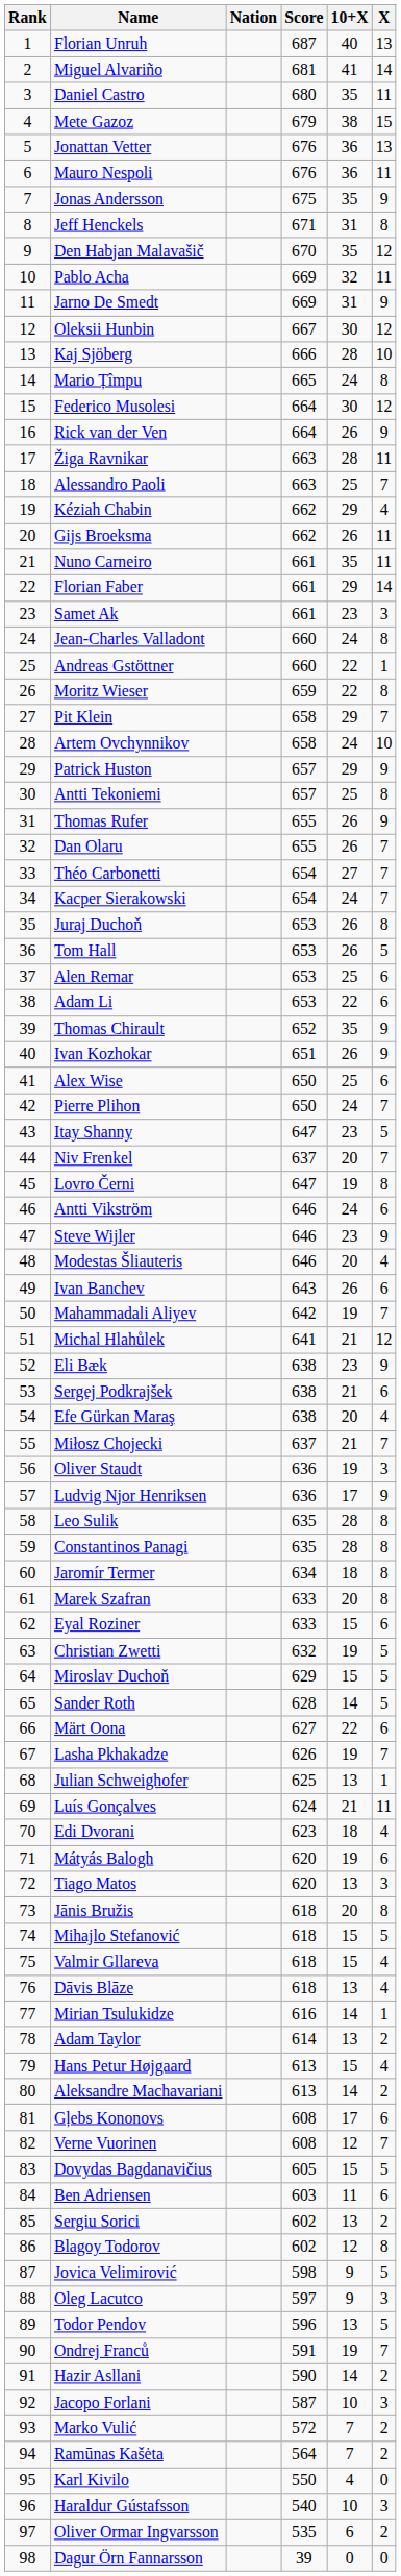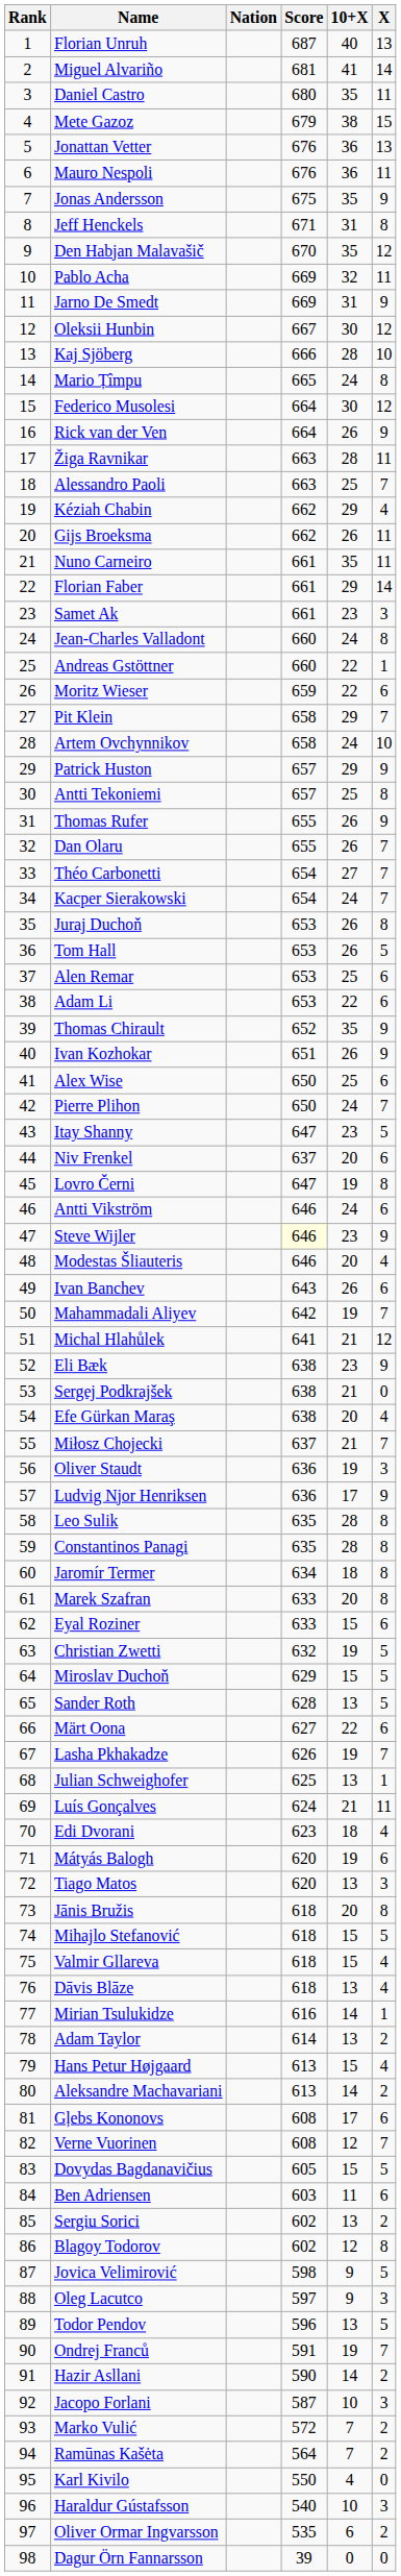 <table class="wikitable sortable" style="text-align:center">
 <tr>
 <th>Rank</th>
 <th>Name</th>
 <th>Nation</th>
 <th>Score</th>
 <th>10+X</th>
 <th>X</th>
 </tr>
 <tr>
 <td>1</td>
 <td align=left><a href='#'>Florian Unruh</a></td>
 <td align=left></td>
 <td>687</td>
 <td>40</td>
 <td>13</td>
 </tr>
 <tr>
 <td>2</td>
 <td align=left><a href='#'>Miguel Alvariño</a></td>
 <td align=left></td>
 <td>681</td>
 <td>41</td>
 <td>14</td>
 </tr>
 <tr>
 <td>3</td>
 <td align=left><a href='#'>Daniel Castro</a></td>
 <td align=left></td>
 <td>680</td>
 <td>35</td>
 <td>11</td>
 </tr>
 <tr>
 <td>4</td>
 <td align=left><a href='#'>Mete Gazoz</a></td>
 <td align=left></td>
 <td>679</td>
 <td>38</td>
 <td>15</td>
 </tr>
 <tr>
 <td>5</td>
 <td align=left><a href='#'>Jonattan Vetter</a></td>
 <td align=left></td>
 <td>676</td>
 <td>36</td>
 <td>13</td>
 </tr>
 <tr>
 <td>6</td>
 <td align=left><a href='#'>Mauro Nespoli</a></td>
 <td align=left></td>
 <td>676</td>
 <td>36</td>
 <td>11</td>
 </tr>
 <tr>
 <td>7</td>
 <td align=left><a href='#'>Jonas Andersson</a></td>
 <td align=left></td>
 <td>675</td>
 <td>35</td>
 <td>9</td>
 </tr>
 <tr>
 <td>8</td>
 <td align=left><a href='#'>Jeff Henckels</a></td>
 <td align=left></td>
 <td>671</td>
 <td>31</td>
 <td>8</td>
 </tr>
 <tr>
 <td>9</td>
 <td align=left><a href='#'>Den Habjan Malavašič</a></td>
 <td align=left></td>
 <td>670</td>
 <td>35</td>
 <td>12</td>
 </tr>
 <tr>
 <td>10</td>
 <td align=left><a href='#'>Pablo Acha</a></td>
 <td align=left></td>
 <td>669</td>
 <td>32</td>
 <td>11</td>
 </tr>
 <tr>
 <td>11</td>
 <td align=left><a href='#'>Jarno De Smedt</a></td>
 <td align=left></td>
 <td>669</td>
 <td>31</td>
 <td>9</td>
 </tr>
 <tr>
 <td>12</td>
 <td align=left><a href='#'>Oleksii Hunbin</a></td>
 <td align=left></td>
 <td>667</td>
 <td>30</td>
 <td>12</td>
 </tr>
 <tr>
 <td>13</td>
 <td align=left><a href='#'>Kaj Sjöberg</a></td>
 <td align=left></td>
 <td>666</td>
 <td>28</td>
 <td>10</td>
 </tr>
 <tr>
 <td>14</td>
 <td align=left><a href='#'>Mario Țîmpu</a></td>
 <td align=left></td>
 <td>665</td>
 <td>24</td>
 <td>8</td>
 </tr>
 <tr>
 <td>15</td>
 <td align=left><a href='#'>Federico Musolesi</a></td>
 <td align=left></td>
 <td>664</td>
 <td>30</td>
 <td>12</td>
 </tr>
 <tr>
 <td>16</td>
 <td align=left><a href='#'>Rick van der Ven</a></td>
 <td align=left></td>
 <td>664</td>
 <td>26</td>
 <td>9</td>
 </tr>
 <tr>
 <td>17</td>
 <td align=left><a href='#'>Žiga Ravnikar</a></td>
 <td align=left></td>
 <td>663</td>
 <td>28</td>
 <td>11</td>
 </tr>
 <tr>
 <td>18</td>
 <td align=left><a href='#'>Alessandro Paoli</a></td>
 <td align=left></td>
 <td>663</td>
 <td>25</td>
 <td>7</td>
 </tr>
 <tr>
 <td>19</td>
 <td align=left><a href='#'>Kéziah Chabin</a></td>
 <td align=left></td>
 <td>662</td>
 <td>29</td>
 <td>4</td>
 </tr>
 <tr>
 <td>20</td>
 <td align=left><a href='#'>Gijs Broeksma</a></td>
 <td align=left></td>
 <td>662</td>
 <td>26</td>
 <td>11</td>
 </tr>
 <tr>
 <td>21</td>
 <td align=left><a href='#'>Nuno Carneiro</a></td>
 <td align=left></td>
 <td>661</td>
 <td>35</td>
 <td>11</td>
 </tr>
 <tr>
 <td>22</td>
 <td align=left><a href='#'>Florian Faber</a></td>
 <td align=left></td>
 <td>661</td>
 <td>29</td>
 <td>14</td>
 </tr>
 <tr>
 <td>23</td>
 <td align=left><a href='#'>Samet Ak</a></td>
 <td align=left></td>
 <td>661</td>
 <td>23</td>
 <td>3</td>
 </tr>
 <tr>
 <td>24</td>
 <td align=left><a href='#'>Jean-Charles Valladont</a></td>
 <td align=left></td>
 <td>660</td>
 <td>24</td>
 <td>8</td>
 </tr>
 <tr>
 <td>25</td>
 <td align=left><a href='#'>Andreas Gstöttner</a></td>
 <td align=left></td>
 <td>660</td>
 <td>22</td>
 <td>1</td>
 </tr>
 <tr>
 <td>26</td>
 <td align=left><a href='#'>Moritz Wieser</a></td>
 <td align=left></td>
 <td>659</td>
 <td>22</td>
-<td>8</td>
+<td>6</td>
 </tr>
 <tr>
 <td>27</td>
 <td align=left><a href='#'>Pit Klein</a></td>
 <td align=left></td>
 <td>658</td>
 <td>29</td>
 <td>7</td>
 </tr>
 <tr>
 <td>28</td>
 <td align=left><a href='#'>Artem Ovchynnikov</a></td>
 <td align=left></td>
 <td>658</td>
 <td>24</td>
 <td>10</td>
 </tr>
 <tr>
 <td>29</td>
 <td align=left><a href='#'>Patrick Huston</a></td>
 <td align=left></td>
 <td>657</td>
 <td>29</td>
 <td>9</td>
 </tr>
 <tr>
 <td>30</td>
 <td align=left><a href='#'>Antti Tekoniemi</a></td>
 <td align=left></td>
 <td>657</td>
 <td>25</td>
 <td>8</td>
 </tr>
 <tr>
 <td>31</td>
 <td align=left><a href='#'>Thomas Rufer</a></td>
 <td align=left></td>
 <td>655</td>
 <td>26</td>
 <td>9</td>
 </tr>
 <tr>
 <td>32</td>
 <td align=left><a href='#'>Dan Olaru</a></td>
 <td align=left></td>
 <td>655</td>
 <td>26</td>
 <td>7</td>
 </tr>
 <tr>
 <td>33</td>
 <td align=left><a href='#'>Théo Carbonetti</a></td>
 <td align=left></td>
 <td>654</td>
 <td>27</td>
 <td>7</td>
 </tr>
 <tr>
 <td>34</td>
 <td align=left><a href='#'>Kacper Sierakowski</a></td>
 <td align=left></td>
 <td>654</td>
 <td>24</td>
 <td>7</td>
 </tr>
 <tr>
 <td>35</td>
 <td align=left><a href='#'>Juraj Duchoň</a></td>
 <td align=left></td>
 <td>653</td>
 <td>26</td>
 <td>8</td>
 </tr>
 <tr>
 <td>36</td>
 <td align=left><a href='#'>Tom Hall</a></td>
 <td align=left></td>
 <td>653</td>
 <td>26</td>
 <td>5</td>
 </tr>
 <tr>
 <td>37</td>
 <td align=left><a href='#'>Alen Remar</a></td>
 <td align=left></td>
 <td>653</td>
 <td>25</td>
 <td>6</td>
 </tr>
 <tr>
 <td>38</td>
 <td align=left><a href='#'>Adam Li</a></td>
 <td align=left></td>
 <td>653</td>
 <td>22</td>
 <td>6</td>
 </tr>
 <tr>
 <td>39</td>
 <td align=left><a href='#'>Thomas Chirault</a></td>
 <td align=left></td>
 <td>652</td>
 <td>35</td>
 <td>9</td>
 </tr>
 <tr>
 <td>40</td>
 <td align=left><a href='#'>Ivan Kozhokar</a></td>
 <td align=left></td>
 <td>651</td>
 <td>26</td>
 <td>9</td>
 </tr>
 <tr>
 <td>41</td>
 <td align=left><a href='#'>Alex Wise</a></td>
 <td align=left></td>
 <td>650</td>
 <td>25</td>
 <td>6</td>
 </tr>
 <tr>
 <td>42</td>
 <td align=left><a href='#'>Pierre Plihon</a></td>
 <td align=left></td>
 <td>650</td>
 <td>24</td>
 <td>7</td>
 </tr>
 <tr>
 <td>43</td>
 <td align=left><a href='#'>Itay Shanny</a></td>
 <td align=left></td>
 <td>647</td>
 <td>23</td>
 <td>5</td>
 </tr>
 <tr>
 <td>44</td>
 <td align=left><a href='#'>Niv Frenkel</a></td>
 <td align=left></td>
 <td>637</td>
 <td>20</td>
-<td>7</td>
+<td>6</td>
 </tr>
 <tr>
 <td>45</td>
 <td align=left><a href='#'>Lovro Černi</a></td>
 <td align=left></td>
 <td>647</td>
 <td>19</td>
 <td>8</td>
 </tr>
 <tr>
 <td>46</td>
 <td align=left><a href='#'>Antti Vikström</a></td>
 <td align=left></td>
 <td>646</td>
 <td>24</td>
 <td>6</td>
 </tr>
 <tr>
 <td>47</td>
 <td align=left><a href='#'>Steve Wijler</a></td>
 <td align=left></td>
-<td>646</td>
+<td style="background: lightyellow;">646</td>
 <td>23</td>
 <td>9</td>
 </tr>
 <tr>
 <td>48</td>
 <td align=left><a href='#'>Modestas Šliauteris</a></td>
 <td align=left></td>
 <td>646</td>
 <td>20</td>
 <td>4</td>
 </tr>
 <tr>
 <td>49</td>
 <td align=left><a href='#'>Ivan Banchev</a></td>
 <td align=left></td>
 <td>643</td>
 <td>26</td>
 <td>6</td>
 </tr>
 <tr>
 <td>50</td>
 <td align=left><a href='#'>Mahammadali Aliyev</a></td>
 <td align=left></td>
 <td>642</td>
 <td>19</td>
 <td>7</td>
 </tr>
 <tr>
 <td>51</td>
 <td align=left><a href='#'>Michal Hlahůlek</a></td>
 <td align=left></td>
 <td>641</td>
 <td>21</td>
 <td>12</td>
 </tr>
 <tr>
 <td>52</td>
 <td align=left><a href='#'>Eli Bæk</a></td>
 <td align=left></td>
 <td>638</td>
 <td>23</td>
 <td>9</td>
 </tr>
 <tr>
 <td>53</td>
 <td align=left><a href='#'>Sergej Podkrajšek</a></td>
 <td align=left></td>
 <td>638</td>
 <td>21</td>
-<td>6</td>
+<td>0</td>
 </tr>
 <tr>
 <td>54</td>
 <td align=left><a href='#'>Efe Gürkan Maraş</a></td>
 <td align=left></td>
 <td>638</td>
 <td>20</td>
 <td>4</td>
 </tr>
 <tr>
 <td>55</td>
 <td align=left><a href='#'>Miłosz Chojecki</a></td>
 <td align=left></td>
 <td>637</td>
 <td>21</td>
 <td>7</td>
 </tr>
 <tr>
 <td>56</td>
 <td align=left><a href='#'>Oliver Staudt</a></td>
 <td align=left></td>
 <td>636</td>
 <td>19</td>
 <td>3</td>
 </tr>
 <tr>
 <td>57</td>
 <td align=left><a href='#'>Ludvig Njor Henriksen</a></td>
 <td align=left></td>
 <td>636</td>
 <td>17</td>
 <td>9</td>
 </tr>
 <tr>
 <td>58</td>
 <td align=left><a href='#'>Leo Sulik</a></td>
 <td align=left></td>
 <td>635</td>
 <td>28</td>
 <td>8</td>
 </tr>
 <tr>
 <td>59</td>
 <td align=left><a href='#'>Constantinos Panagi</a></td>
 <td align=left></td>
 <td>635</td>
 <td>28</td>
 <td>8</td>
 </tr>
 <tr>
 <td>60</td>
 <td align=left><a href='#'>Jaromír Termer</a></td>
 <td align=left></td>
 <td>634</td>
 <td>18</td>
 <td>8</td>
 </tr>
 <tr>
 <td>61</td>
 <td align=left><a href='#'>Marek Szafran</a></td>
 <td align=left></td>
 <td>633</td>
 <td>20</td>
 <td>8</td>
 </tr>
 <tr>
 <td>62</td>
 <td align=left><a href='#'>Eyal Roziner</a></td>
 <td align=left></td>
 <td>633</td>
 <td>15</td>
 <td>6</td>
 </tr>
 <tr>
 <td>63</td>
 <td align=left><a href='#'>Christian Zwetti</a></td>
 <td align=left></td>
 <td>632</td>
 <td>19</td>
 <td>5</td>
 </tr>
 <tr>
 <td>64</td>
 <td align=left><a href='#'>Miroslav Duchoň</a></td>
 <td align=left></td>
 <td>629</td>
 <td>15</td>
 <td>5</td>
 </tr>
 <tr>
 <td>65</td>
 <td align=left><a href='#'>Sander Roth</a></td>
 <td align=left></td>
 <td>628</td>
-<td>14</td>
+<td>13</td>
 <td>5</td>
 </tr>
 <tr>
 <td>66</td>
 <td align=left><a href='#'>Märt Oona</a></td>
 <td align=left></td>
 <td>627</td>
 <td>22</td>
 <td>6</td>
 </tr>
 <tr>
 <td>67</td>
 <td align=left><a href='#'>Lasha Pkhakadze</a></td>
 <td align=left></td>
 <td>626</td>
 <td>19</td>
 <td>7</td>
 </tr>
 <tr>
 <td>68</td>
 <td align=left><a href='#'>Julian Schweighofer</a></td>
 <td align=left></td>
 <td>625</td>
 <td>13</td>
 <td>1</td>
 </tr>
 <tr>
 <td>69</td>
 <td align=left><a href='#'>Luís Gonçalves</a></td>
 <td align=left></td>
 <td>624</td>
 <td>21</td>
 <td>11</td>
 </tr>
 <tr>
 <td>70</td>
 <td align=left><a href='#'>Edi Dvorani</a></td>
 <td align=left></td>
 <td>623</td>
 <td>18</td>
 <td>4</td>
 </tr>
 <tr>
 <td>71</td>
 <td align=left><a href='#'>Mátyás Balogh</a></td>
 <td align=left></td>
 <td>620</td>
 <td>19</td>
 <td>6</td>
 </tr>
 <tr>
 <td>72</td>
 <td align=left><a href='#'>Tiago Matos</a></td>
 <td align=left></td>
 <td>620</td>
 <td>13</td>
 <td>3</td>
 </tr>
 <tr>
 <td>73</td>
 <td align=left><a href='#'>Jānis Bružis</a></td>
 <td align=left></td>
 <td>618</td>
 <td>20</td>
 <td>8</td>
 </tr>
 <tr>
 <td>74</td>
 <td align=left><a href='#'>Mihajlo Stefanović</a></td>
 <td align=left></td>
 <td>618</td>
 <td>15</td>
 <td>5</td>
 </tr>
 <tr>
 <td>75</td>
 <td align=left><a href='#'>Valmir Gllareva</a></td>
 <td align=left></td>
 <td>618</td>
 <td>15</td>
 <td>4</td>
 </tr>
 <tr>
 <td>76</td>
 <td align=left><a href='#'>Dāvis Blāze</a></td>
 <td align=left></td>
 <td>618</td>
 <td>13</td>
 <td>4</td>
 </tr>
 <tr>
 <td>77</td>
 <td align=left><a href='#'>Mirian Tsulukidze</a></td>
 <td align=left></td>
 <td>616</td>
 <td>14</td>
 <td>1</td>
 </tr>
 <tr>
 <td>78</td>
 <td align=left><a href='#'>Adam Taylor</a></td>
 <td align=left></td>
 <td>614</td>
 <td>13</td>
 <td>2</td>
 </tr>
 <tr>
 <td>79</td>
 <td align=left><a href='#'>Hans Petur Højgaard</a></td>
 <td align=left></td>
 <td>613</td>
 <td>15</td>
 <td>4</td>
 </tr>
 <tr>
 <td>80</td>
 <td align=left><a href='#'>Aleksandre Machavariani</a></td>
 <td align=left></td>
 <td>613</td>
 <td>14</td>
 <td>2</td>
 </tr>
 <tr>
 <td>81</td>
 <td align=left><a href='#'>Gļebs Kononovs</a></td>
 <td align=left></td>
 <td>608</td>
 <td>17</td>
 <td>6</td>
 </tr>
 <tr>
 <td>82</td>
 <td align=left><a href='#'>Verne Vuorinen</a></td>
 <td align=left></td>
 <td>608</td>
 <td>12</td>
 <td>7</td>
 </tr>
 <tr>
 <td>83</td>
 <td align=left><a href='#'>Dovydas Bagdanavičius</a></td>
 <td align=left></td>
 <td>605</td>
 <td>15</td>
 <td>5</td>
 </tr>
 <tr>
 <td>84</td>
 <td align=left><a href='#'>Ben Adriensen</a></td>
 <td align=left></td>
 <td>603</td>
 <td>11</td>
 <td>6</td>
 </tr>
 <tr>
 <td>85</td>
 <td align=left><a href='#'>Sergiu Sorici</a></td>
 <td align=left></td>
 <td>602</td>
 <td>13</td>
 <td>2</td>
 </tr>
 <tr>
 <td>86</td>
 <td align=left><a href='#'>Blagoy Todorov</a></td>
 <td align=left></td>
 <td>602</td>
 <td>12</td>
 <td>8</td>
 </tr>
 <tr>
 <td>87</td>
 <td align=left><a href='#'>Jovica Velimirović</a></td>
 <td align=left></td>
 <td>598</td>
 <td>9</td>
 <td>5</td>
 </tr>
 <tr>
 <td>88</td>
 <td align=left><a href='#'>Oleg Lacutco</a></td>
 <td align=left></td>
 <td>597</td>
 <td>9</td>
 <td>3</td>
 </tr>
 <tr>
 <td>89</td>
 <td align=left><a href='#'>Todor Pendov</a></td>
 <td align=left></td>
 <td>596</td>
 <td>13</td>
 <td>5</td>
 </tr>
 <tr>
 <td>90</td>
 <td align=left><a href='#'>Ondrej Franců</a></td>
 <td align=left></td>
 <td>591</td>
 <td>19</td>
 <td>7</td>
 </tr>
 <tr>
 <td>91</td>
 <td align=left><a href='#'>Hazir Asllani</a></td>
 <td align=left></td>
 <td>590</td>
 <td>14</td>
 <td>2</td>
 </tr>
 <tr>
 <td>92</td>
 <td align=left><a href='#'>Jacopo Forlani</a></td>
 <td align=left></td>
 <td>587</td>
 <td>10</td>
 <td>3</td>
 </tr>
 <tr>
 <td>93</td>
 <td align=left><a href='#'>Marko Vulić</a></td>
 <td align=left></td>
 <td>572</td>
 <td>7</td>
 <td>2</td>
 </tr>
 <tr>
 <td>94</td>
 <td align=left><a href='#'>Ramūnas Kašėta</a></td>
 <td align=left></td>
 <td>564</td>
 <td>7</td>
 <td>2</td>
 </tr>
 <tr>
 <td>95</td>
 <td align=left><a href='#'>Karl Kivilo</a></td>
 <td align=left></td>
 <td>550</td>
 <td>4</td>
 <td>0</td>
 </tr>
 <tr>
 <td>96</td>
 <td align=left><a href='#'>Haraldur Gústafsson</a></td>
 <td align=left></td>
 <td>540</td>
 <td>10</td>
 <td>3</td>
 </tr>
 <tr>
 <td>97</td>
 <td align=left><a href='#'>Oliver Ormar Ingvarsson</a></td>
 <td align=left></td>
 <td>535</td>
 <td>6</td>
 <td>2</td>
 </tr>
 <tr>
 <td>98</td>
 <td align=left><a href='#'>Dagur Örn Fannarsson</a></td>
 <td align=left></td>
 <td>39</td>
 <td>0</td>
 <td>0</td>
 </tr>
 </table>
